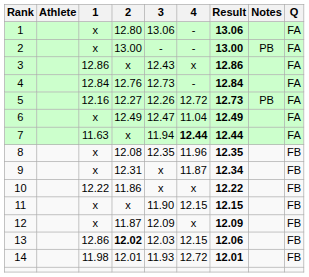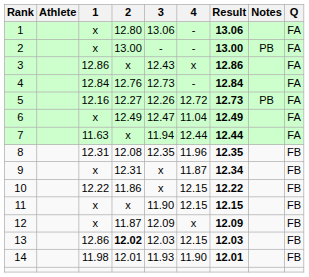 <table class="wikitable sortable" style="text-align:center">
 <tr>
 <th>Rank</th>
 <th>Athlete</th>
 <th>1</th>
 <th>2</th>
 <th>3</th>
 <th>4</th>
 <th>Result</th>
 <th>Notes</th>
 <th>Q</th>
 </tr>
 <tr bgcolor=ccffcc>
 <td>1</td>
 <td align=left></td>
 <td>x</td>
 <td>12.80</td>
 <td>13.06</td>
 <td>-</td>
 <td><strong>13.06</strong></td>
 <td></td>
 <td>FA</td>
 </tr>
 <tr bgcolor=ccffcc>
 <td>2</td>
 <td align=left></td>
 <td>x</td>
 <td>13.00</td>
 <td>-</td>
 <td>-</td>
 <td><strong>13.00</strong></td>
 <td>PB</td>
 <td>FA</td>
 </tr>
 <tr bgcolor=ccffcc>
 <td>3</td>
 <td align=left></td>
 <td>12.86</td>
 <td>x</td>
 <td>12.43</td>
 <td>x</td>
 <td><strong>12.86</strong></td>
 <td></td>
 <td>FA</td>
 </tr>
 <tr bgcolor=ccffcc>
 <td>4</td>
 <td align=left></td>
 <td>12.84</td>
 <td>12.76</td>
 <td>12.73</td>
 <td>-</td>
 <td><strong>12.84</strong></td>
 <td></td>
 <td>FA</td>
 </tr>
 <tr bgcolor=ccffcc>
 <td>5</td>
 <td align=left></td>
 <td>12.16</td>
 <td>12.27</td>
 <td>12.26</td>
 <td>12.72</td>
 <td><strong>12.73</strong></td>
 <td>PB</td>
 <td>FA</td>
 </tr>
 <tr bgcolor=ccffcc>
 <td>6</td>
 <td align=left></td>
 <td>x</td>
 <td>12.49</td>
 <td>12.47</td>
 <td>11.04</td>
 <td><strong>12.49</strong></td>
 <td></td>
 <td>FA</td>
 </tr>
 <tr bgcolor=ccffcc>
 <td>7</td>
 <td align=left></td>
 <td>11.63</td>
 <td>x</td>
 <td>11.94</td>
-<td><strong>12.44</strong></td>
+<td>12.44</td>
 <td><strong>12.44</strong></td>
 <td></td>
 <td>FA</td>
 </tr>
 <tr>
 <td>8</td>
 <td align=left></td>
-<td>x</td>
+<td>12.31</td>
 <td>12.08</td>
 <td>12.35</td>
 <td>11.96</td>
 <td><strong>12.35</strong></td>
 <td></td>
 <td>FB</td>
 </tr>
 <tr>
 <td>9</td>
 <td align=left></td>
 <td>x</td>
 <td>12.31</td>
 <td>x</td>
 <td>11.87</td>
 <td><strong>12.34</strong></td>
 <td></td>
 <td>FB</td>
 </tr>
 <tr>
 <td>10</td>
 <td align=left></td>
 <td>12.22</td>
 <td>11.86</td>
 <td>x</td>
-<td>x</td>
+<td>12.15</td>
 <td><strong>12.22</strong></td>
 <td></td>
 <td>FB</td>
 </tr>
 <tr>
 <td>11</td>
 <td align=left></td>
 <td>x</td>
 <td>x</td>
 <td>11.90</td>
 <td>12.15</td>
 <td><strong>12.15</strong></td>
 <td></td>
 <td>FB</td>
 </tr>
 <tr>
 <td>12</td>
 <td align=left></td>
 <td>x</td>
 <td>11.87</td>
 <td>12.09</td>
 <td>x</td>
 <td><strong>12.09</strong></td>
 <td></td>
 <td>FB</td>
 </tr>
 <tr>
 <td>13</td>
 <td align=left></td>
 <td>12.86</td>
 <td><strong>12.02</strong></td>
 <td>12.03</td>
 <td>12.15</td>
-<td><strong>12.06</strong></td>
+<td><strong>12.03</strong></td>
 <td></td>
 <td>FB</td>
 </tr>
 <tr>
 <td>14</td>
 <td align=left></td>
 <td>11.98</td>
 <td>12.01</td>
 <td>11.93</td>
-<td>12.72</td>
+<td>11.90</td>
 <td><strong>12.01</strong></td>
 <td></td>
 <td>FB</td>
 </tr>
 <tr>
 <td></td>
 <td align=left></td>
 <td></td>
 <td></td>
 <td></td>
 <td></td>
 <td></td>
 <td></td>
 <td></td>
 </tr>
 </table>
